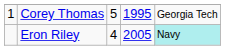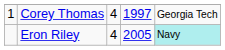 <table class="wikitable">
 <tr>
 </tr>
 <tr>
 <td>1</td>
 <td><a href='#'>Corey Thomas</a></td>
-<td>5</td>
-<td><a href='#'>1995</a></td>
+<td>4</td>
+<td><a href='#'>1997</a></td>
 <td style="font-size:80%;">Georgia Tech</td>
 </tr>
 <tr>
 <td></td>
 <td><a href='#'>Eron Riley</a></td>
 <td>4</td>
 <td><a href='#'>2005</a></td>
 <td style="background: paleturquoise; font-size:80%;">Navy</td>
 </tr>
 </table>
